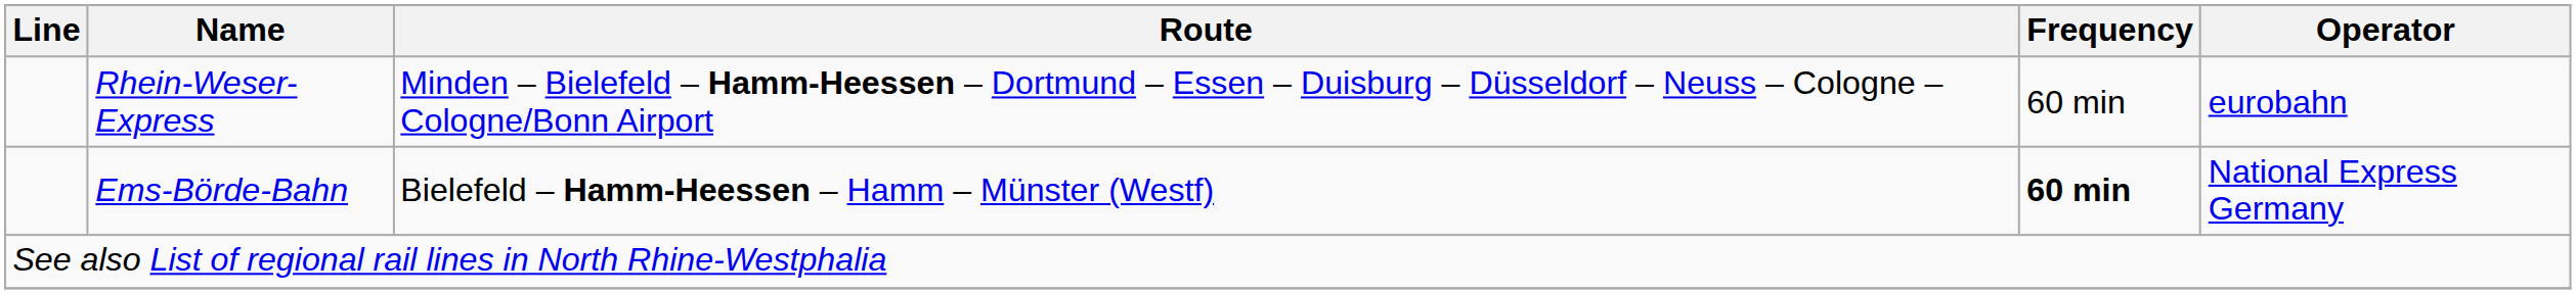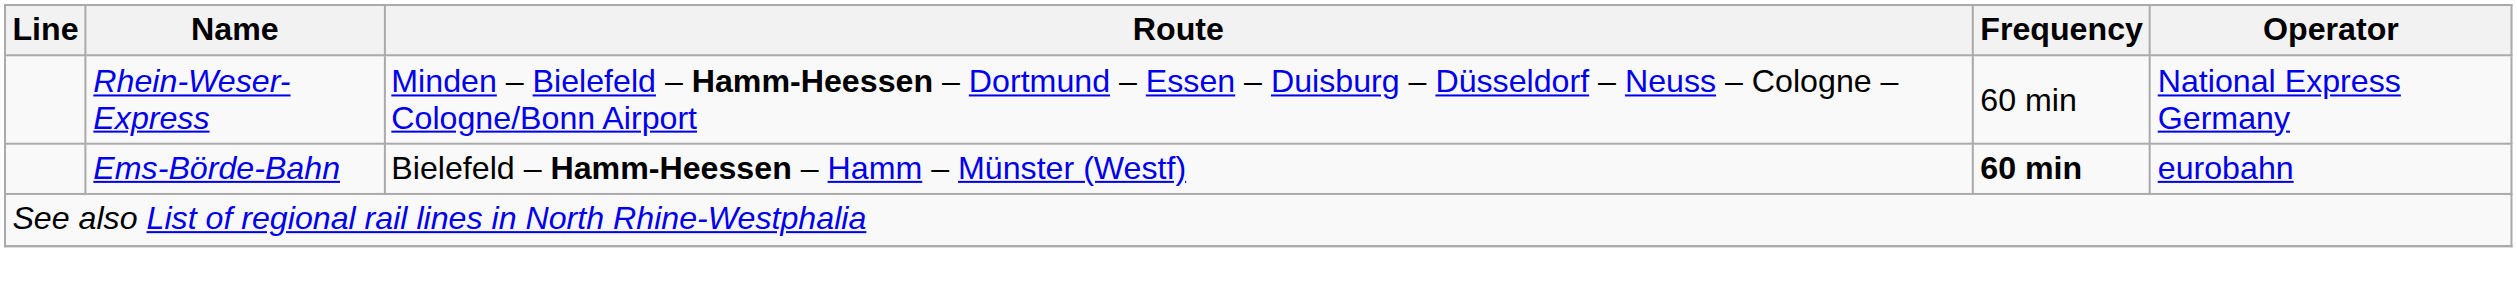 <table class="wikitable">
 <tr>
 <th>Line</th>
 <th>Name</th>
 <th>Route</th>
 <th>Frequency</th>
 <th>Operator</th>
 </tr>
 <tr>
 <td></td>
 <td><em><a href='#'>Rhein-Weser-Express</a></em></td>
 <td><a href='#'>Minden</a> – <a href='#'>Bielefeld</a> – <strong>Hamm-Heessen</strong> –  <a href='#'>Dortmund</a> – <a href='#'>Essen</a> – <a href='#'>Duisburg</a> – <a href='#'>Düsseldorf</a> – <a href='#'>Neuss</a> – Cologne – <a href='#'>Cologne/Bonn Airport</a></td>
 <td>60 min</td>
-<td><a href='#'>eurobahn</a></td>
+<td><a href='#'>National Express Germany</a></td>
 </tr>
 <tr>
 <td></td>
 <td><em><a href='#'>Ems-Börde-Bahn</a></em></td>
 <td>Bielefeld – <strong>Hamm-Heessen</strong> – <a href='#'>Hamm</a> – <a href='#'>Münster (Westf)</a></td>
 <td><strong>60 min</strong></td>
-<td><a href='#'>National Express Germany</a></td>
+<td><a href='#'>eurobahn</a></td>
 </tr>
 <tr>
 <td colspan="5"><em>See also <a href='#'>List of regional rail lines in North Rhine-Westphalia</a></em></td>
 </tr>
 <tr>
 </tr>
 </table>
